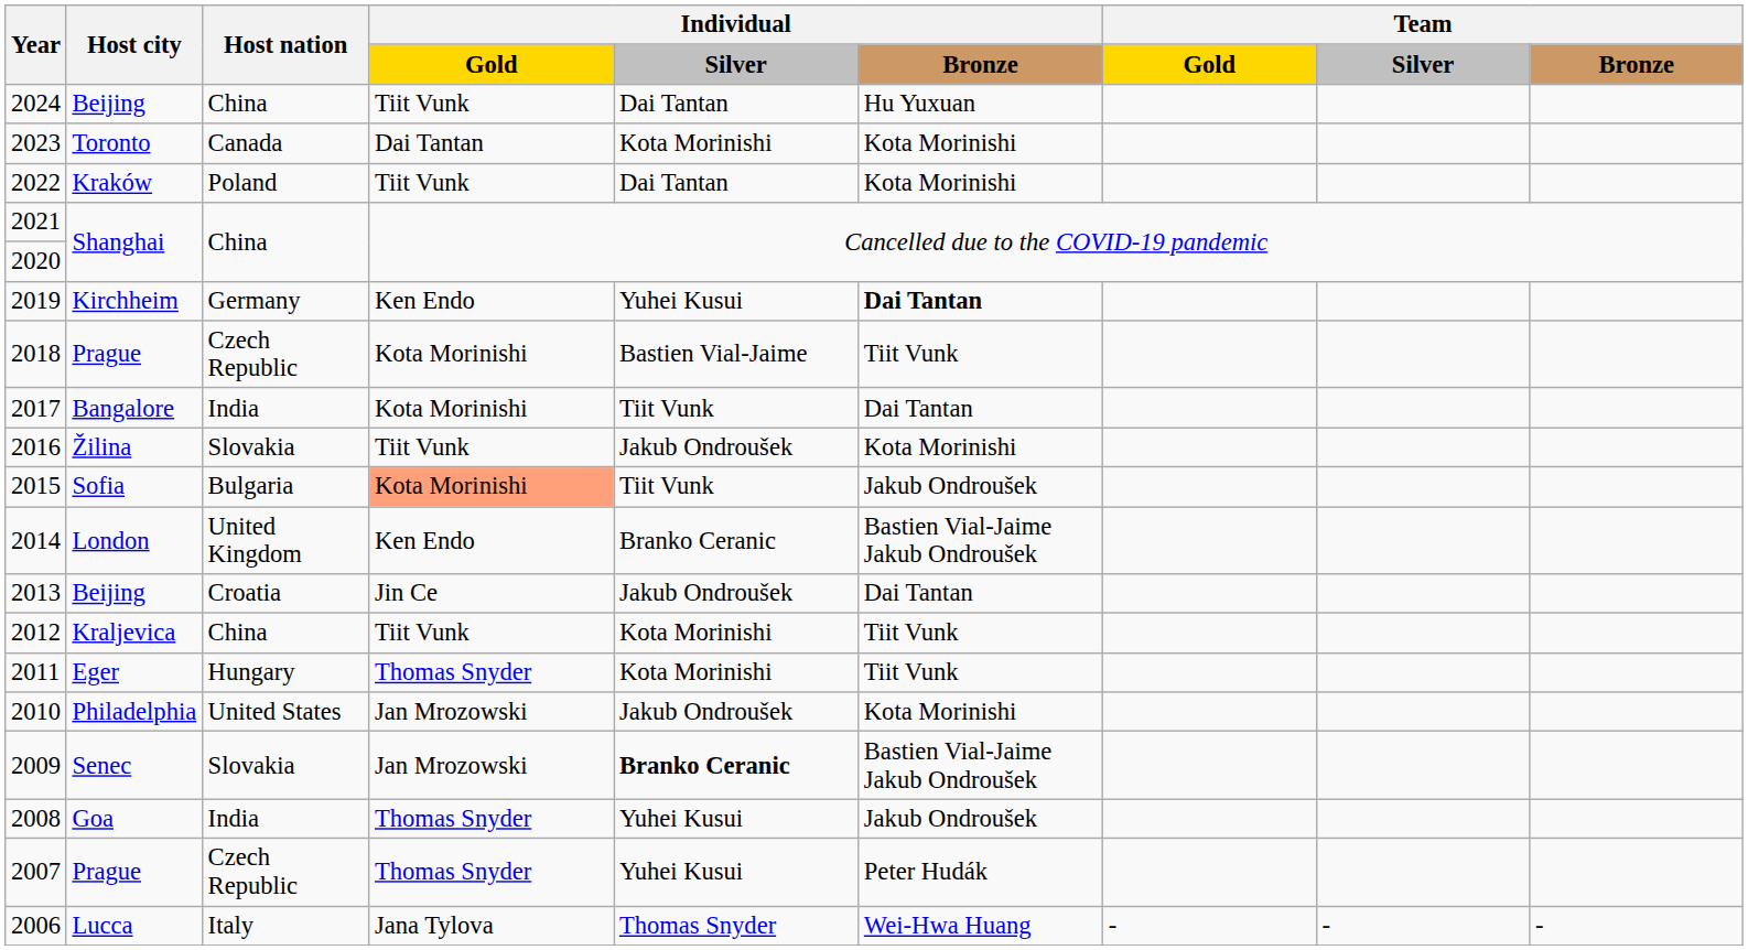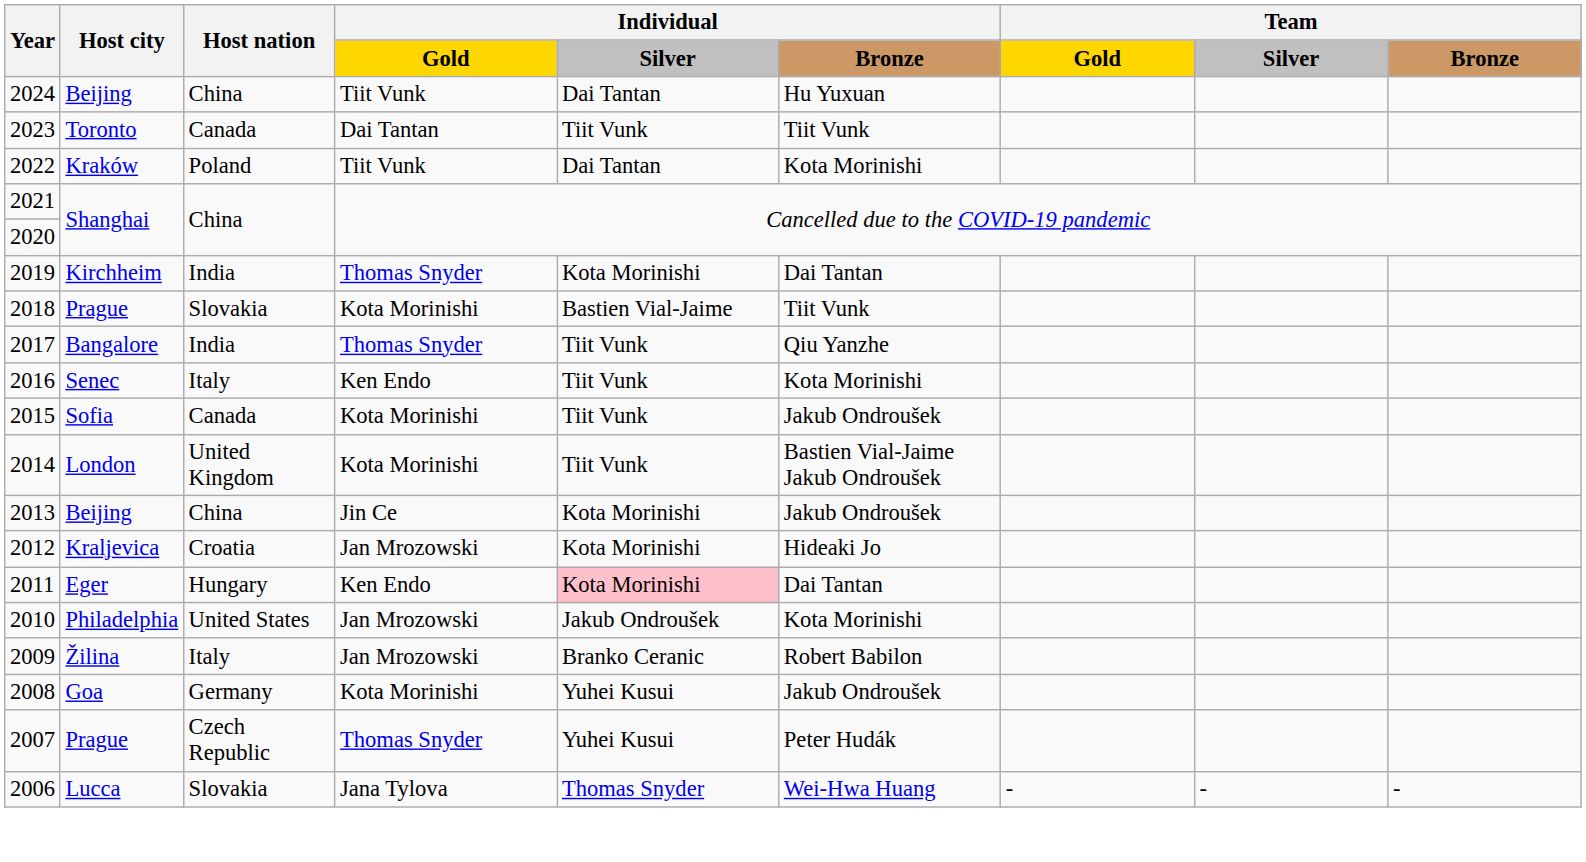 <table class="wikitable">
 <tr>
 <th rowspan="2" width="30">Year</th>
 <th rowspan="2" width="80">Host city</th>
 <th rowspan="2" width="100">Host nation</th>
 <th colspan="3" align=center width="450">Individual</th>
 <th colspan="3" align=center width="390">Team</th>
 </tr>
 <tr>
 <th style="background:gold;" width="150">Gold</th>
 <th style="background:silver;" width="150">Silver</th>
 <th style="background:#cc9966;" width="150">Bronze</th>
 <th style="background:gold;" width="130">Gold</th>
 <th style="background:silver;" width="130">Silver</th>
 <th style="background:#cc9966;" width="130">Bronze</th>
 </tr>
 <tr>
 <td>2024</td>
 <td><a href='#'>Beijing</a></td>
 <td>China</td>
 <td> Tiit Vunk</td>
 <td> Dai Tantan</td>
 <td> Hu Yuxuan</td>
 <td></td>
 <td></td>
 <td></td>
 </tr>
 <tr>
 <td>2023</td>
 <td><a href='#'>Toronto</a></td>
 <td>Canada</td>
 <td> Dai Tantan</td>
-<td> Kota Morinishi</td>
-<td> Kota Morinishi</td>
+<td> Tiit Vunk</td>
+<td> Tiit Vunk</td>
 <td></td>
 <td></td>
 <td></td>
 </tr>
 <tr>
 <td>2022</td>
 <td><a href='#'>Kraków</a></td>
 <td>Poland</td>
 <td> Tiit Vunk</td>
 <td> Dai Tantan</td>
 <td> Kota Morinishi</td>
 <td></td>
 <td></td>
 <td></td>
 </tr>
 <tr>
 <td>2021</td>
 <td rowspan=2><a href='#'>Shanghai</a></td>
 <td rowspan=2>China</td>
 <td rowspan=2 colspan=6 style="text-align:center"><em>Cancelled due to the <a href='#'>COVID-19 pandemic</a></em></td>
 </tr>
 <tr>
 <td>2020</td>
 </tr>
 <tr>
 <td>2019</td>
 <td><a href='#'>Kirchheim</a></td>
-<td>Germany</td>
-<td> Ken Endo</td>
-<td> Yuhei Kusui</td>
-<td><strong> Dai Tantan</strong></td>
+<td>India</td>
+<td> <a href='#'>Thomas Snyder</a></td>
+<td> Kota Morinishi</td>
+<td> Dai Tantan</td>
 <td></td>
 <td></td>
 <td></td>
 </tr>
 <tr>
 <td>2018</td>
 <td><a href='#'>Prague</a></td>
-<td>Czech Republic</td>
+<td>Slovakia</td>
 <td> Kota Morinishi</td>
 <td> Bastien Vial-Jaime</td>
 <td> Tiit Vunk</td>
 <td></td>
 <td></td>
 <td></td>
 </tr>
 <tr>
 <td>2017</td>
 <td><a href='#'>Bangalore</a></td>
 <td>India</td>
-<td> Kota Morinishi</td>
+<td> <a href='#'>Thomas Snyder</a></td>
 <td> Tiit Vunk</td>
-<td> Dai Tantan</td>
+<td> Qiu Yanzhe</td>
 <td></td>
 <td></td>
 <td></td>
 </tr>
 <tr>
 <td>2016</td>
-<td><a href='#'>Žilina</a></td>
-<td>Slovakia</td>
+<td><a href='#'>Senec</a></td>
+<td>Italy</td>
+<td> Ken Endo</td>
 <td> Tiit Vunk</td>
-<td> Jakub Ondroušek</td>
 <td> Kota Morinishi</td>
 <td></td>
 <td></td>
 <td></td>
 </tr>
 <tr>
 <td>2015</td>
 <td><a href='#'>Sofia</a></td>
-<td>Bulgaria</td>
-<td style="background: lightsalmon;"> Kota Morinishi</td>
+<td>Canada</td>
+<td> Kota Morinishi</td>
 <td> Tiit Vunk</td>
 <td> Jakub Ondroušek</td>
 <td></td>
 <td></td>
 <td></td>
 </tr>
 <tr>
 <td>2014</td>
 <td><a href='#'>London</a></td>
 <td>United Kingdom</td>
-<td> Ken Endo</td>
-<td> Branko Ceranic</td>
+<td> Kota Morinishi</td>
+<td> Tiit Vunk</td>
 <td> Bastien Vial-Jaime<br> Jakub Ondroušek</td>
 <td></td>
 <td></td>
 <td></td>
 </tr>
 <tr>
 <td>2013</td>
 <td><a href='#'>Beijing</a></td>
-<td>Croatia</td>
+<td>China</td>
 <td> Jin Ce</td>
+<td> Kota Morinishi</td>
 <td> Jakub Ondroušek</td>
-<td> Dai Tantan</td>
 <td></td>
 <td></td>
 <td></td>
 </tr>
 <tr>
 <td>2012</td>
 <td><a href='#'>Kraljevica</a></td>
-<td>China</td>
-<td> Tiit Vunk</td>
+<td>Croatia</td>
+<td> Jan Mrozowski</td>
 <td> Kota Morinishi</td>
-<td> Tiit Vunk</td>
+<td> Hideaki Jo</td>
 <td></td>
 <td></td>
 <td></td>
 </tr>
 <tr>
 <td>2011</td>
 <td><a href='#'>Eger</a></td>
 <td>Hungary</td>
-<td> <a href='#'>Thomas Snyder</a></td>
-<td> Kota Morinishi</td>
-<td> Tiit Vunk</td>
+<td> Ken Endo</td>
+<td style="background: pink;"> Kota Morinishi</td>
+<td> Dai Tantan</td>
 <td></td>
 <td></td>
 <td></td>
 </tr>
 <tr>
 <td>2010</td>
 <td><a href='#'>Philadelphia</a></td>
 <td>United States</td>
 <td> Jan Mrozowski</td>
 <td> Jakub Ondroušek</td>
 <td> Kota Morinishi</td>
 <td></td>
 <td></td>
 <td></td>
 </tr>
 <tr>
 <td>2009</td>
-<td><a href='#'>Senec</a></td>
-<td>Slovakia</td>
+<td><a href='#'>Žilina</a></td>
+<td>Italy</td>
 <td> Jan Mrozowski</td>
-<td><strong> Branko Ceranic</strong></td>
-<td> Bastien Vial-Jaime<br> Jakub Ondroušek</td>
+<td> Branko Ceranic</td>
+<td> Robert Babilon</td>
 <td></td>
 <td></td>
 <td></td>
 </tr>
 <tr>
 <td>2008</td>
 <td><a href='#'>Goa</a></td>
-<td>India</td>
-<td> <a href='#'>Thomas Snyder</a></td>
+<td>Germany</td>
+<td> Kota Morinishi</td>
 <td> Yuhei Kusui</td>
 <td> Jakub Ondroušek</td>
 <td></td>
 <td></td>
 <td></td>
 </tr>
 <tr>
 <td>2007</td>
 <td><a href='#'>Prague</a></td>
 <td>Czech Republic</td>
 <td> <a href='#'>Thomas Snyder</a></td>
 <td> Yuhei Kusui</td>
 <td> Peter Hudák</td>
 <td></td>
 <td></td>
 <td></td>
 </tr>
 <tr>
 <td>2006</td>
 <td><a href='#'>Lucca</a></td>
-<td>Italy</td>
+<td>Slovakia</td>
 <td> Jana Tylova</td>
 <td> <a href='#'>Thomas Snyder</a></td>
 <td> <a href='#'>Wei-Hwa Huang</a></td>
 <td>-</td>
 <td>-</td>
 <td>-</td>
 </tr>
 </table>
